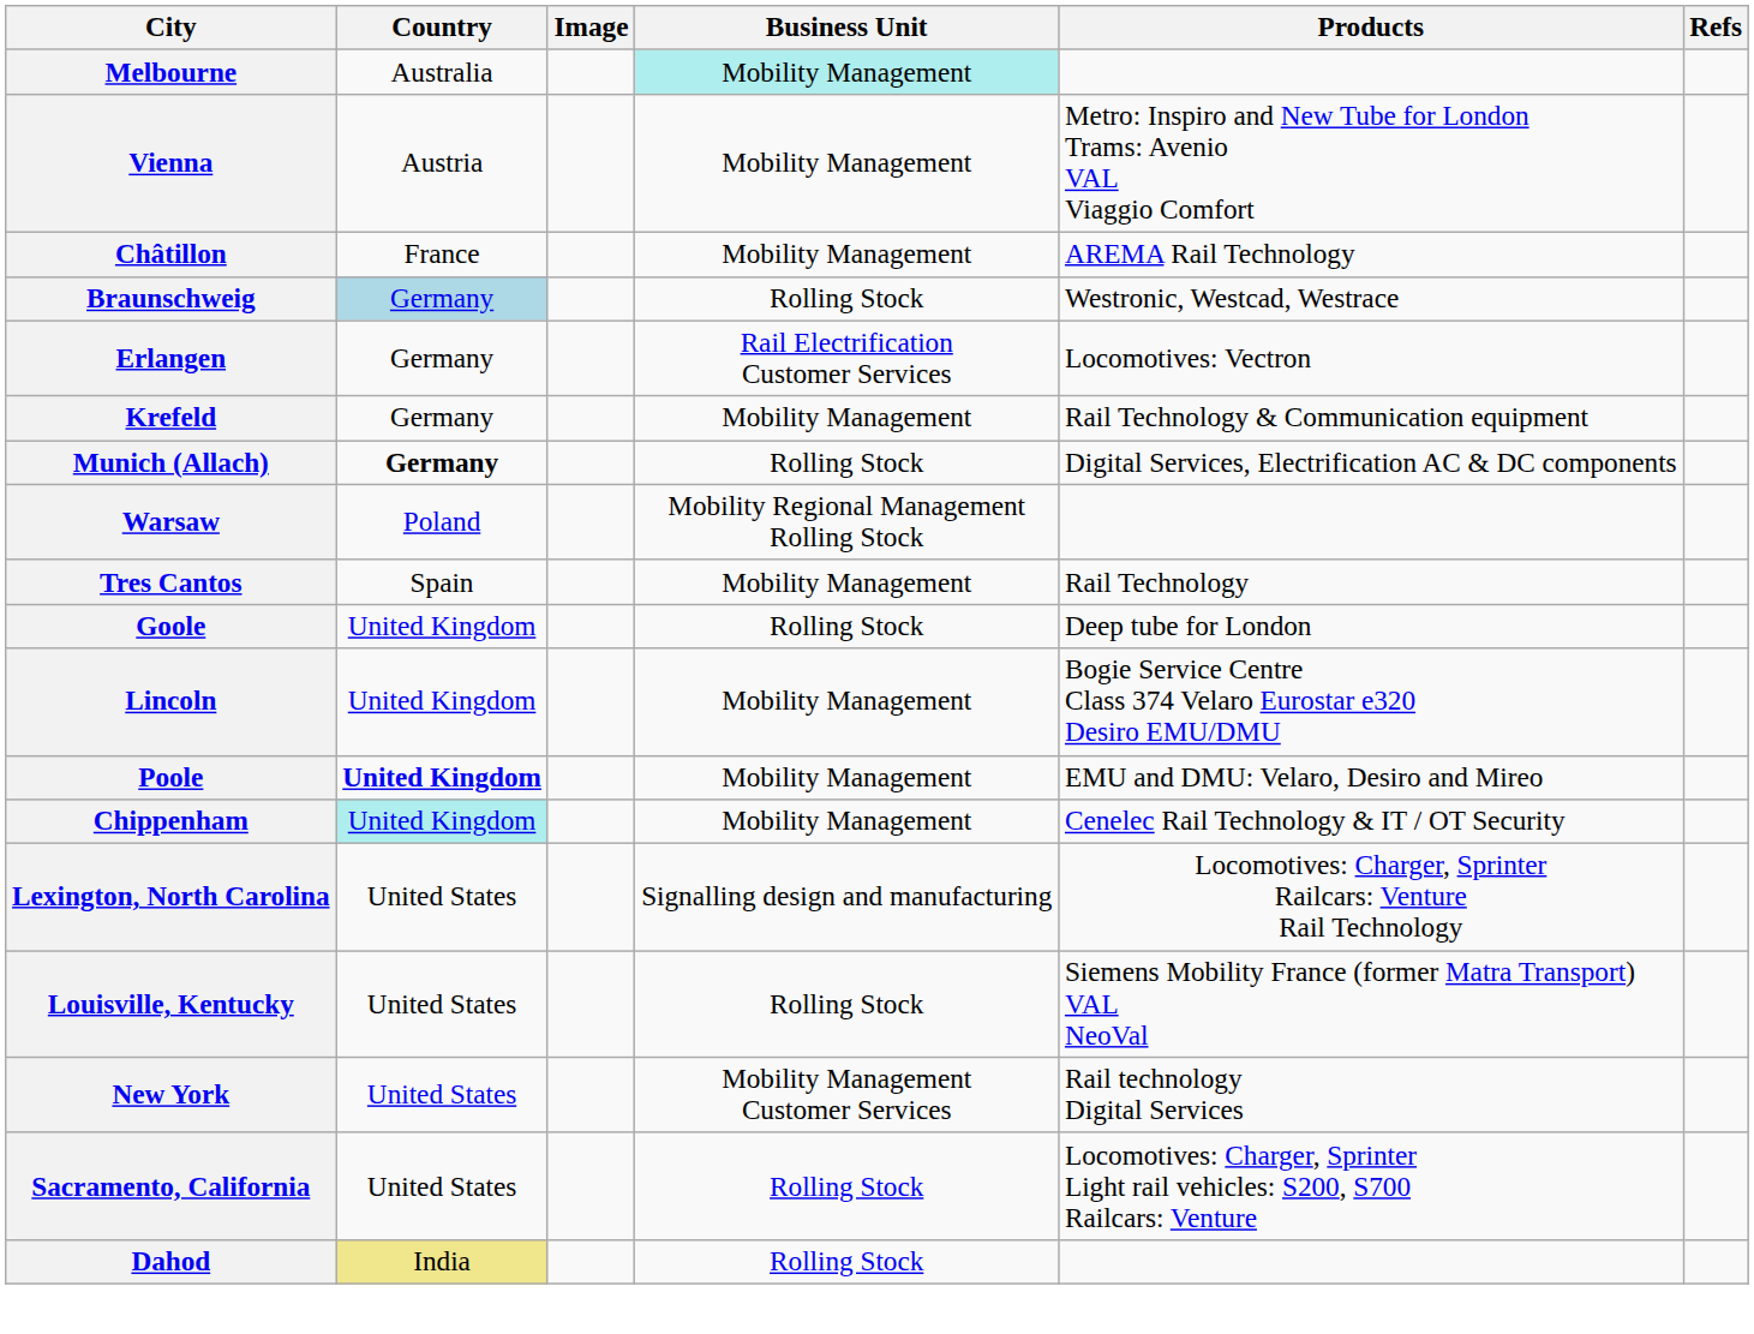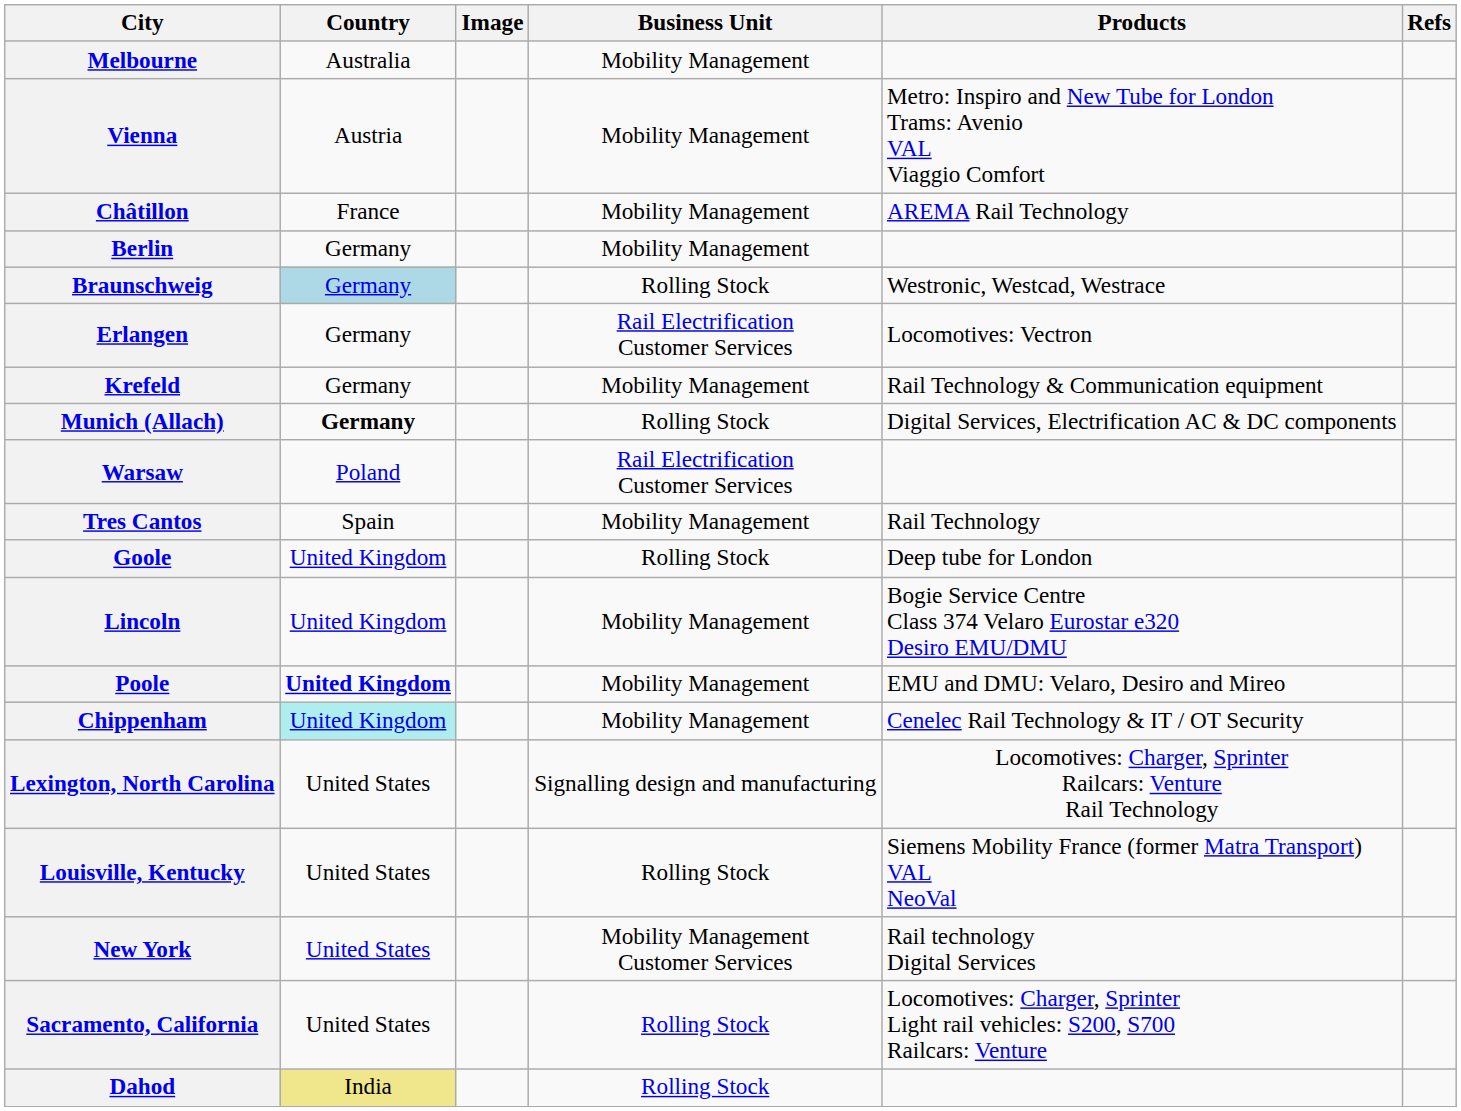 <table class="wikitable sortable" style="text-align:center;font-size:100%;">
 <tr>
 <th>City</th>
 <th>Country</th>
 <th class="unsortable">Image</th>
 <th>Business Unit</th>
 <th class="unsortable">Products</th>
 <th class="unsortable">Refs</th>
 </tr>
 <tr>
 <th><a href='#'>Melbourne</a></th>
 <td>Australia</td>
 <td></td>
-<td style="background: paleturquoise;">Mobility Management</td>
+<td>Mobility Management</td>
 <td></td>
 <td></td>
 </tr>
 <tr>
 <th><a href='#'>Vienna</a></th>
 <td>Austria</td>
 <td></td>
 <td>Mobility Management</td>
 <td style="text-align:left;">Metro: Inspiro and <a href='#'>New Tube for London</a><br>Trams: Avenio<br><a href='#'>VAL</a><br>Viaggio Comfort</td>
 <td></td>
 </tr>
 <tr>
 <th><a href='#'>Châtillon</a></th>
 <td>France</td>
 <td></td>
 <td>Mobility Management</td>
 <td style="text-align:left;"><a href='#'>AREMA</a> Rail Technology</td>
+<td></td>
+</tr>
+<tr>
+<th><a href='#'>Berlin</a></th>
+<td>Germany</td>
+<td></td>
+<td>Mobility Management</td>
+<td></td>
 <td></td>
 </tr>
 <tr>
 <th><a href='#'>Braunschweig</a></th>
 <td style="background: lightblue;"><a href='#'>Germany</a></td>
 <td></td>
 <td>Rolling Stock</td>
 <td style="text-align:left;">Westronic, Westcad, Westrace</td>
 <td></td>
 </tr>
 <tr>
 <th><a href='#'>Erlangen</a></th>
 <td>Germany</td>
 <td></td>
 <td><a href='#'>Rail Electrification</a><br>Customer Services</td>
 <td style="text-align:left;">Locomotives: Vectron</td>
 <td></td>
 </tr>
 <tr>
 <th><a href='#'>Krefeld</a></th>
 <td>Germany</td>
 <td></td>
 <td>Mobility Management</td>
 <td style="text-align:left;">Rail Technology & Communication equipment</td>
 <td></td>
 </tr>
 <tr>
 <th><a href='#'>Munich  (Allach)</a></th>
 <td><strong>Germany</strong></td>
 <td></td>
 <td>Rolling Stock</td>
 <td style="text-align:left;">Digital Services, Electrification AC & DC components</td>
 <td></td>
 </tr>
 <tr>
 <th><a href='#'>Warsaw</a></th>
 <td><a href='#'>Poland</a></td>
 <td></td>
-<td>Mobility Regional Management<br>Rolling Stock</td>
+<td><a href='#'>Rail Electrification</a><br>Customer Services</td>
 <td></td>
 <td></td>
 </tr>
 <tr>
 <th><a href='#'>Tres Cantos</a></th>
 <td>Spain</td>
 <td></td>
 <td>Mobility Management</td>
 <td style="text-align:left;">Rail Technology</td>
 <td></td>
 </tr>
 <tr>
 <th><a href='#'>Goole</a></th>
 <td><a href='#'>United Kingdom</a></td>
 <td></td>
 <td>Rolling Stock</td>
 <td style="text-align:left;">Deep tube for London</td>
 <td></td>
 </tr>
 <tr>
 <th><a href='#'>Lincoln</a></th>
 <td><a href='#'>United Kingdom</a></td>
 <td></td>
 <td>Mobility Management</td>
 <td style="text-align:left;">Bogie Service Centre<br> Class 374 Velaro <a href='#'>Eurostar e320</a><br><a href='#'>Desiro EMU/DMU</a></td>
 <td></td>
 </tr>
 <tr>
 <th><a href='#'>Poole</a></th>
 <td><strong><a href='#'>United Kingdom</a></strong></td>
 <td></td>
 <td>Mobility Management</td>
 <td style="text-align:left;">EMU and DMU: Velaro, Desiro and Mireo</td>
 <td></td>
 </tr>
 <tr>
 <th><a href='#'>Chippenham</a></th>
 <td style="background: paleturquoise;"><a href='#'>United Kingdom</a></td>
 <td></td>
 <td>Mobility Management</td>
 <td style="text-align:left;"><a href='#'>Cenelec</a> Rail Technology & IT / OT Security</td>
 <td></td>
 </tr>
 <tr>
 <th><a href='#'>Lexington, North Carolina</a></th>
 <td>United States</td>
 <td></td>
 <td>Signalling design and manufacturing</td>
 <td>Locomotives: <a href='#'>Charger</a>, <a href='#'>Sprinter</a><br>Railcars: <a href='#'>Venture</a><br>Rail Technology</td>
 <td></td>
 </tr>
 <tr>
 <th><a href='#'>Louisville, Kentucky</a></th>
 <td>United States</td>
 <td></td>
 <td>Rolling Stock</td>
 <td style="text-align:left;">Siemens Mobility France (former <a href='#'>Matra Transport</a>)<br><a href='#'>VAL</a><br><a href='#'>NeoVal</a></td>
 <td></td>
 </tr>
 <tr>
 <th><a href='#'>New York</a></th>
 <td><a href='#'>United States</a></td>
 <td></td>
 <td>Mobility Management<br>Customer Services</td>
 <td style="text-align:left;">Rail technology<br>Digital Services</td>
 <td></td>
 </tr>
 <tr>
 <th><a href='#'>Sacramento, California</a></th>
 <td>United States</td>
 <td></td>
 <td><a href='#'>Rolling Stock</a></td>
 <td style="text-align:left;">Locomotives: <a href='#'>Charger</a>, <a href='#'>Sprinter</a><br>Light rail vehicles: <a href='#'>S200</a>, <a href='#'>S700</a><br>Railcars: <a href='#'>Venture</a></td>
 <td></td>
 </tr>
 <tr>
 <th><a href='#'>Dahod</a></th>
 <td style="background: khaki;">India</td>
 <td></td>
 <td><a href='#'>Rolling Stock</a></td>
 <td></td>
 <td></td>
 </tr>
 </table>
